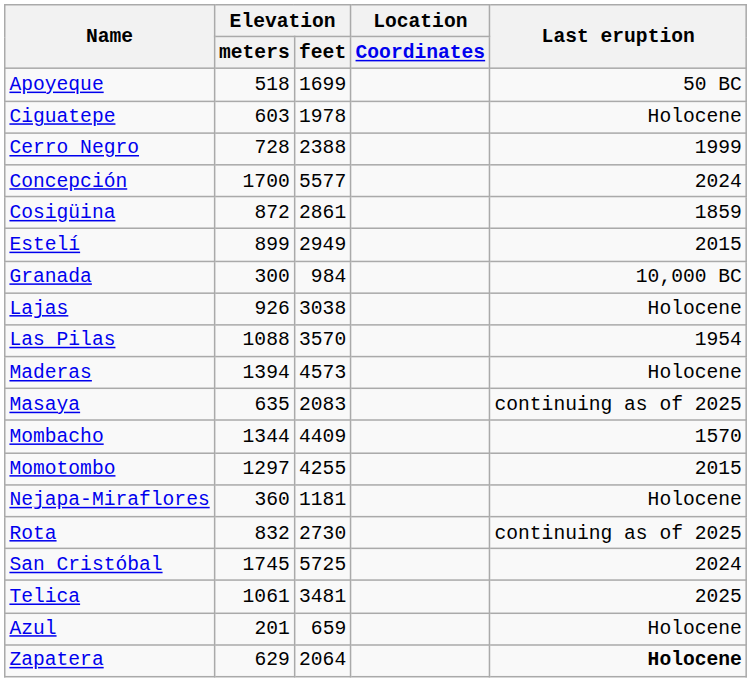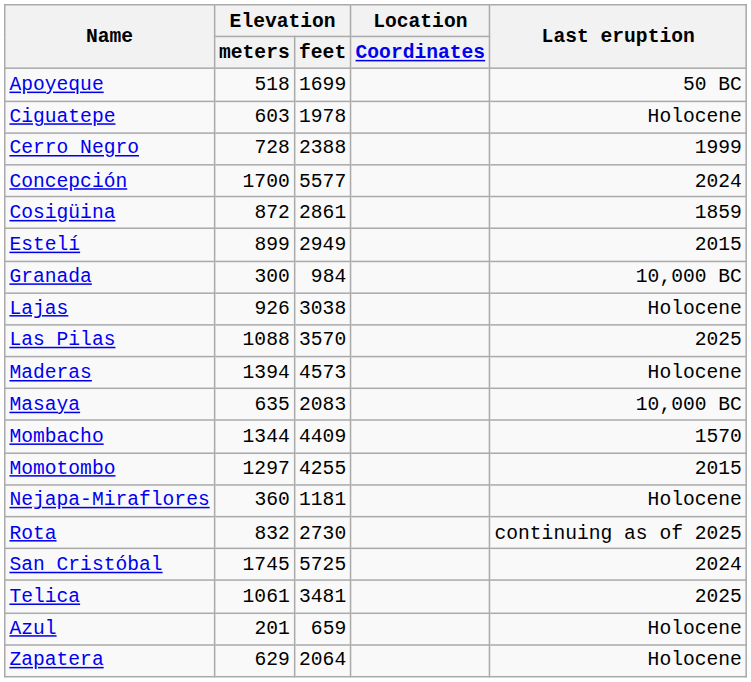 <table class="wikitable sortable">
 <tr>
 <th rowspan="2">Name</th>
 <th colspan="2">Elevation</th>
 <th>Location</th>
 <th rowspan="2">Last eruption</th>
 </tr>
 <tr>
 <th>meters</th>
 <th>feet</th>
 <th><a href='#'>Coordinates</a></th>
 </tr>
 <tr align="right">
 <td align="left"><a href='#'>Apoyeque</a></td>
 <td>518</td>
 <td>1699</td>
 <td></td>
 <td>50 BC</td>
 </tr>
 <tr align="right">
 <td align="left"><a href='#'>Ciguatepe</a></td>
 <td>603</td>
 <td>1978</td>
 <td></td>
 <td>Holocene</td>
 </tr>
 <tr align="right">
 <td align="left"><a href='#'>Cerro Negro</a></td>
 <td>728</td>
 <td>2388</td>
 <td></td>
 <td>1999</td>
 </tr>
 <tr align="right">
 <td align="left"><a href='#'>Concepción</a></td>
 <td>1700</td>
 <td>5577</td>
 <td></td>
 <td>2024</td>
 </tr>
 <tr align="right">
 <td align="left"><a href='#'>Cosigüina</a></td>
 <td>872</td>
 <td>2861</td>
 <td></td>
 <td>1859</td>
 </tr>
 <tr align="right">
 <td align="left"><a href='#'>Estelí</a></td>
 <td>899</td>
 <td>2949</td>
 <td></td>
 <td>2015</td>
 </tr>
 <tr align="right">
 <td align="left"><a href='#'>Granada</a></td>
 <td>300</td>
 <td>984</td>
 <td></td>
 <td>10,000 BC</td>
 </tr>
 <tr align="right">
 <td align="left"><a href='#'>Lajas</a></td>
 <td>926</td>
 <td>3038</td>
 <td></td>
 <td>Holocene</td>
 </tr>
 <tr align="right">
 <td align="left"><a href='#'>Las Pilas</a></td>
 <td>1088</td>
 <td>3570</td>
 <td></td>
-<td>1954</td>
+<td>2025</td>
 </tr>
 <tr align="right">
 <td align="left"><a href='#'>Maderas</a></td>
 <td>1394</td>
 <td>4573</td>
 <td></td>
 <td>Holocene</td>
 </tr>
 <tr align="right">
 <td align="left"><a href='#'>Masaya</a></td>
 <td>635</td>
 <td>2083</td>
 <td></td>
-<td>continuing as of 2025</td>
+<td>10,000 BC</td>
 </tr>
 <tr align="right">
 <td align="left"><a href='#'>Mombacho</a></td>
 <td>1344</td>
 <td>4409</td>
 <td></td>
 <td>1570</td>
 </tr>
 <tr align="right">
 <td align="left"><a href='#'>Momotombo</a></td>
 <td>1297</td>
 <td>4255</td>
 <td></td>
 <td>2015</td>
 </tr>
 <tr align="right">
 <td align="left"><a href='#'>Nejapa-Miraflores</a></td>
 <td>360</td>
 <td>1181</td>
 <td></td>
 <td>Holocene</td>
 </tr>
 <tr align="right">
 <td align="left"><a href='#'>Rota</a></td>
 <td>832</td>
 <td>2730</td>
 <td></td>
 <td>continuing as of 2025</td>
 </tr>
 <tr align="right">
 <td align="left"><a href='#'>San Cristóbal</a></td>
 <td>1745</td>
 <td>5725</td>
 <td></td>
 <td>2024</td>
 </tr>
 <tr align="right">
 <td align="left"><a href='#'>Telica</a></td>
 <td>1061</td>
 <td>3481</td>
 <td></td>
 <td>2025</td>
 </tr>
 <tr align="right">
 <td align="left"><a href='#'>Azul</a></td>
 <td>201</td>
 <td>659</td>
 <td></td>
 <td>Holocene</td>
 </tr>
 <tr align="right">
 <td align="left"><a href='#'>Zapatera</a></td>
 <td>629</td>
 <td>2064</td>
 <td></td>
-<td><strong>Holocene</strong></td>
+<td>Holocene</td>
 </tr>
 </table>
